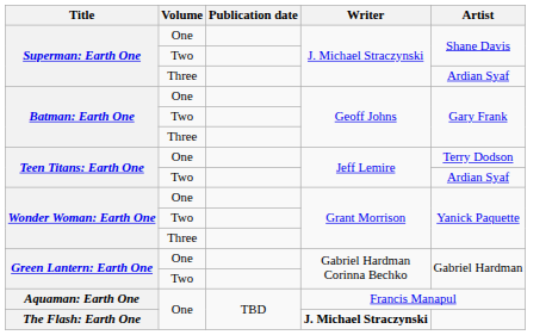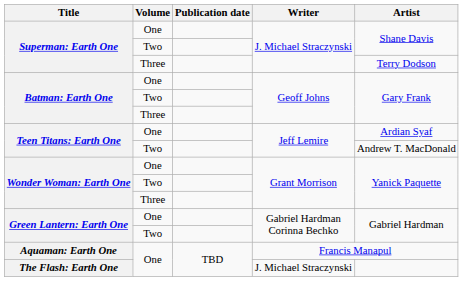 <table class="wikitable plainrowheaders sortable" style="text-align:center;" border="1">
 <tr>
 <th scope="col" align="center">Title</th>
 <th scope="col" align="center" class=unsortable>Volume</th>
 <th>Publication date</th>
 <th scope="col" align="center" class=unsortable>Writer</th>
 <th scope="col" align="center" class=unsortable>Artist</th>
 </tr>
 <tr>
 <th scope="row" rowspan="3"><em><a href='#'>Superman: Earth One</a></em></th>
 <td>One</td>
 <td></td>
 <td rowspan="3"><a href='#'>J. Michael Straczynski</a></td>
 <td rowspan="2"><a href='#'>Shane Davis</a></td>
 </tr>
 <tr>
 <td>Two</td>
 <td></td>
 </tr>
 <tr>
 <td>Three</td>
 <td></td>
-<td><a href='#'>Ardian Syaf</a></td>
+<td><a href='#'>Terry Dodson</a></td>
 </tr>
 <tr>
 <th scope="row" rowspan="3"><em><a href='#'>Batman: Earth One</a></em></th>
 <td>One</td>
 <td></td>
 <td rowspan="3"><a href='#'>Geoff Johns</a></td>
 <td rowspan="3"><a href='#'>Gary Frank</a></td>
 </tr>
 <tr>
 <td>Two</td>
 <td></td>
 </tr>
 <tr>
 <td>Three</td>
 <td></td>
 </tr>
 <tr>
 <th scope="row" rowspan="2"><em><a href='#'>Teen Titans: Earth One</a></em></th>
 <td>One</td>
 <td></td>
 <td rowspan="2"><a href='#'>Jeff Lemire</a></td>
-<td><a href='#'>Terry Dodson</a></td>
+<td><a href='#'>Ardian Syaf</a></td>
 </tr>
 <tr>
 <td>Two</td>
 <td></td>
-<td><a href='#'>Ardian Syaf</a></td>
+<td>Andrew T. MacDonald</td>
 </tr>
 <tr>
 <th scope="row" rowspan="3"><em><a href='#'>Wonder Woman: Earth One</a></em></th>
 <td>One</td>
 <td></td>
 <td rowspan="3"><a href='#'>Grant Morrison</a></td>
 <td rowspan="3"><a href='#'>Yanick Paquette</a></td>
 </tr>
 <tr>
 <td>Two</td>
 <td></td>
 </tr>
 <tr>
 <td>Three</td>
 <td></td>
 </tr>
 <tr>
 <th scope="row" rowspan="2"><em><a href='#'>Green Lantern: Earth One</a></em></th>
 <td>One</td>
 <td></td>
 <td rowspan="2">Gabriel Hardman<br>Corinna Bechko</td>
 <td rowspan="2">Gabriel Hardman</td>
 </tr>
 <tr>
 <td>Two</td>
 <td></td>
 </tr>
 <tr>
 <th scope="row"><em>Aquaman: Earth One</em></th>
 <td rowspan="2">One</td>
 <td rowspan="2">TBD</td>
 <td colspan="2"><a href='#'>Francis Manapul</a></td>
 </tr>
 <tr>
 <th scope="row"><em>The Flash: Earth One</em></th>
-<td><strong>J. Michael Straczynski</strong></td>
+<td>J. Michael Straczynski</td>
 <td></td>
 </tr>
 </table>
